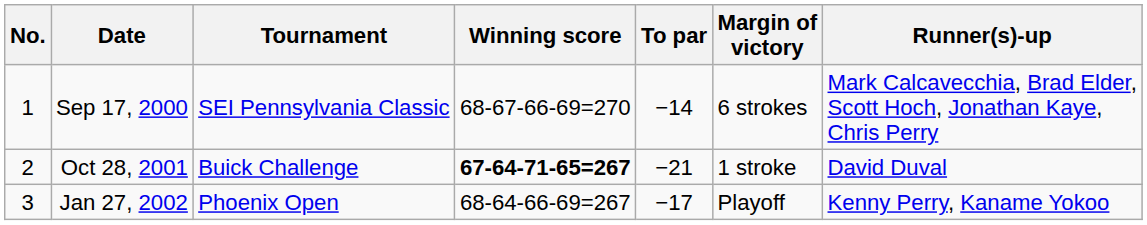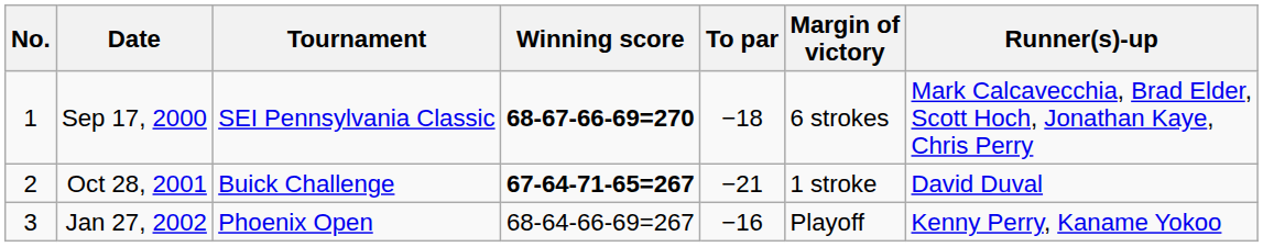 <table class="wikitable" style="font-size:95%;">
 <tr>
 <th>No.</th>
 <th>Date</th>
 <th>Tournament</th>
 <th>Winning score</th>
 <th>To par</th>
 <th>Margin of<br>victory</th>
 <th>Runner(s)-up</th>
 </tr>
 <tr>
 <td align=center>1</td>
 <td align=right>Sep 17, <a href='#'>2000</a></td>
 <td><a href='#'>SEI Pennsylvania Classic</a></td>
-<td align=right>68-67-66-69=270</td>
-<td align=center>−14</td>
+<td align=right><strong>68-67-66-69=270</strong></td>
+<td align=center>−18</td>
 <td>6 strokes</td>
 <td> <a href='#'>Mark Calcavecchia</a>,  <a href='#'>Brad Elder</a>,<br> <a href='#'>Scott Hoch</a>,  <a href='#'>Jonathan Kaye</a>,<br> <a href='#'>Chris Perry</a></td>
 </tr>
 <tr>
 <td align=center>2</td>
 <td align=right>Oct 28, <a href='#'>2001</a></td>
 <td><a href='#'>Buick Challenge</a></td>
 <td align=right><strong>67-64-71-65=267</strong></td>
 <td align=center>−21</td>
 <td>1 stroke</td>
 <td> <a href='#'>David Duval</a></td>
 </tr>
 <tr>
 <td align=center>3</td>
 <td align=right>Jan 27, <a href='#'>2002</a></td>
 <td><a href='#'>Phoenix Open</a></td>
 <td align=right>68-64-66-69=267</td>
-<td align=center>−17</td>
+<td align=center>−16</td>
 <td>Playoff</td>
 <td> <a href='#'>Kenny Perry</a>,  <a href='#'>Kaname Yokoo</a></td>
 </tr>
 </table>
